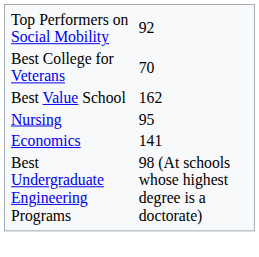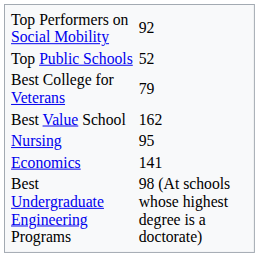 <table class="floatright" style="width: 16em; background-color:#f8f9fa; border: 1px solid #a2a9b1; color:black; padding:0.2em;">
 <tr>
 <td>Top Performers on <a href='#'>Social Mobility</a></td>
 <td>92</td>
 </tr>
 <tr>
+<td>Top <a href='#'>Public Schools</a></td>
+<td>52</td>
+</tr>
+<tr>
 <td>Best College for <a href='#'>Veterans</a></td>
-<td>70</td>
+<td>79</td>
 </tr>
 <tr>
 <td>Best <a href='#'>Value</a> School</td>
 <td>162</td>
 </tr>
 <tr>
 <td><a href='#'>Nursing</a></td>
 <td>95</td>
 </tr>
 <tr>
 <td><a href='#'>Economics</a></td>
 <td>141</td>
 </tr>
 <tr>
 <td>Best <a href='#'>Undergraduate</a> <a href='#'>Engineering</a> Programs</td>
 <td>98 (At schools whose highest degree is a doctorate)</td>
 </tr>
 </table>
